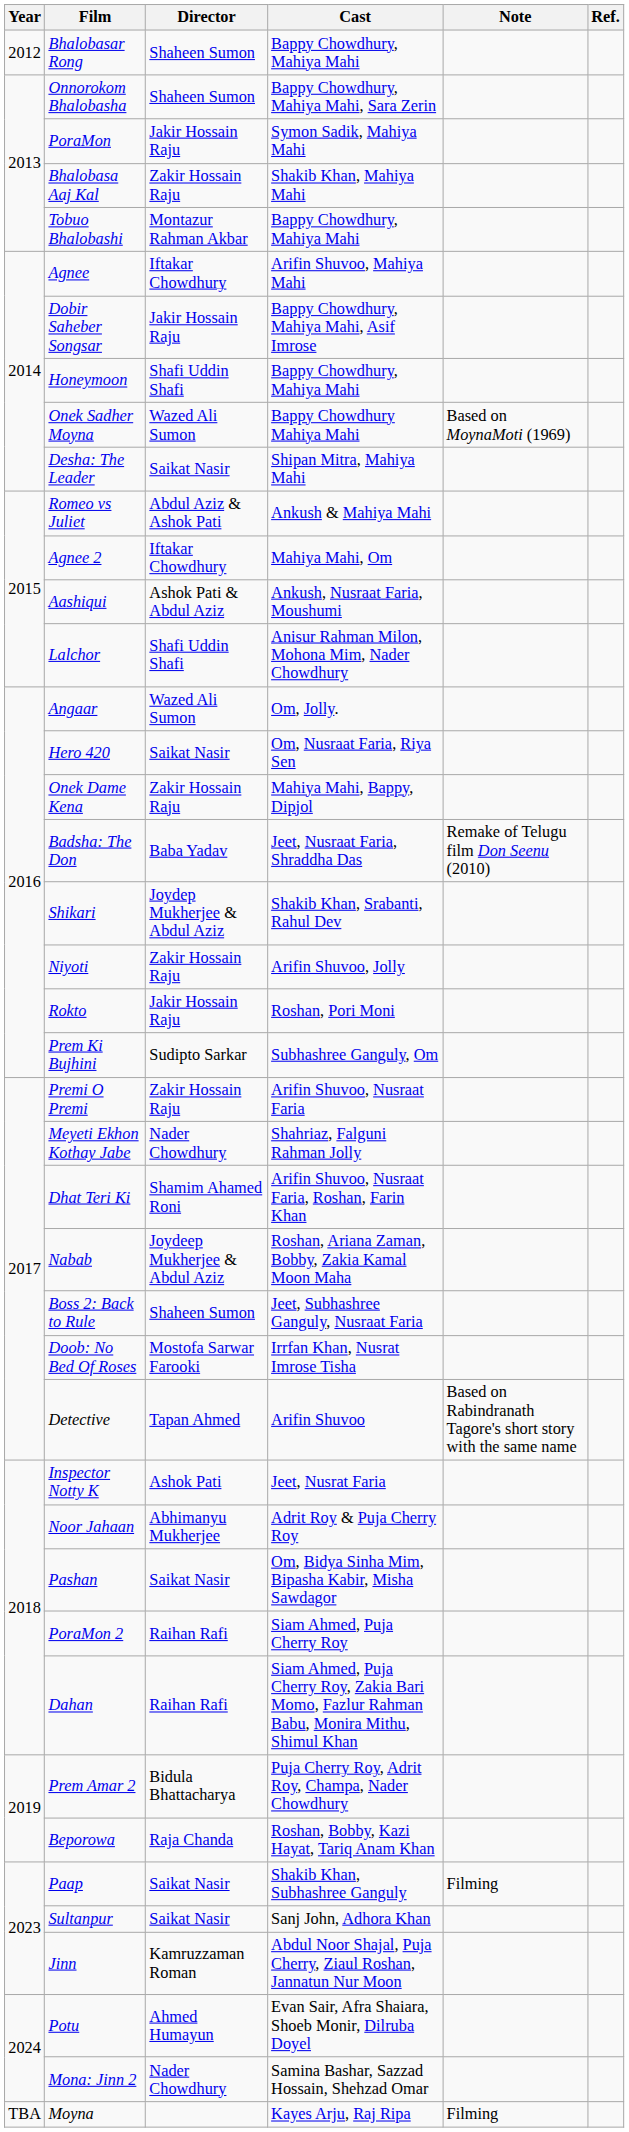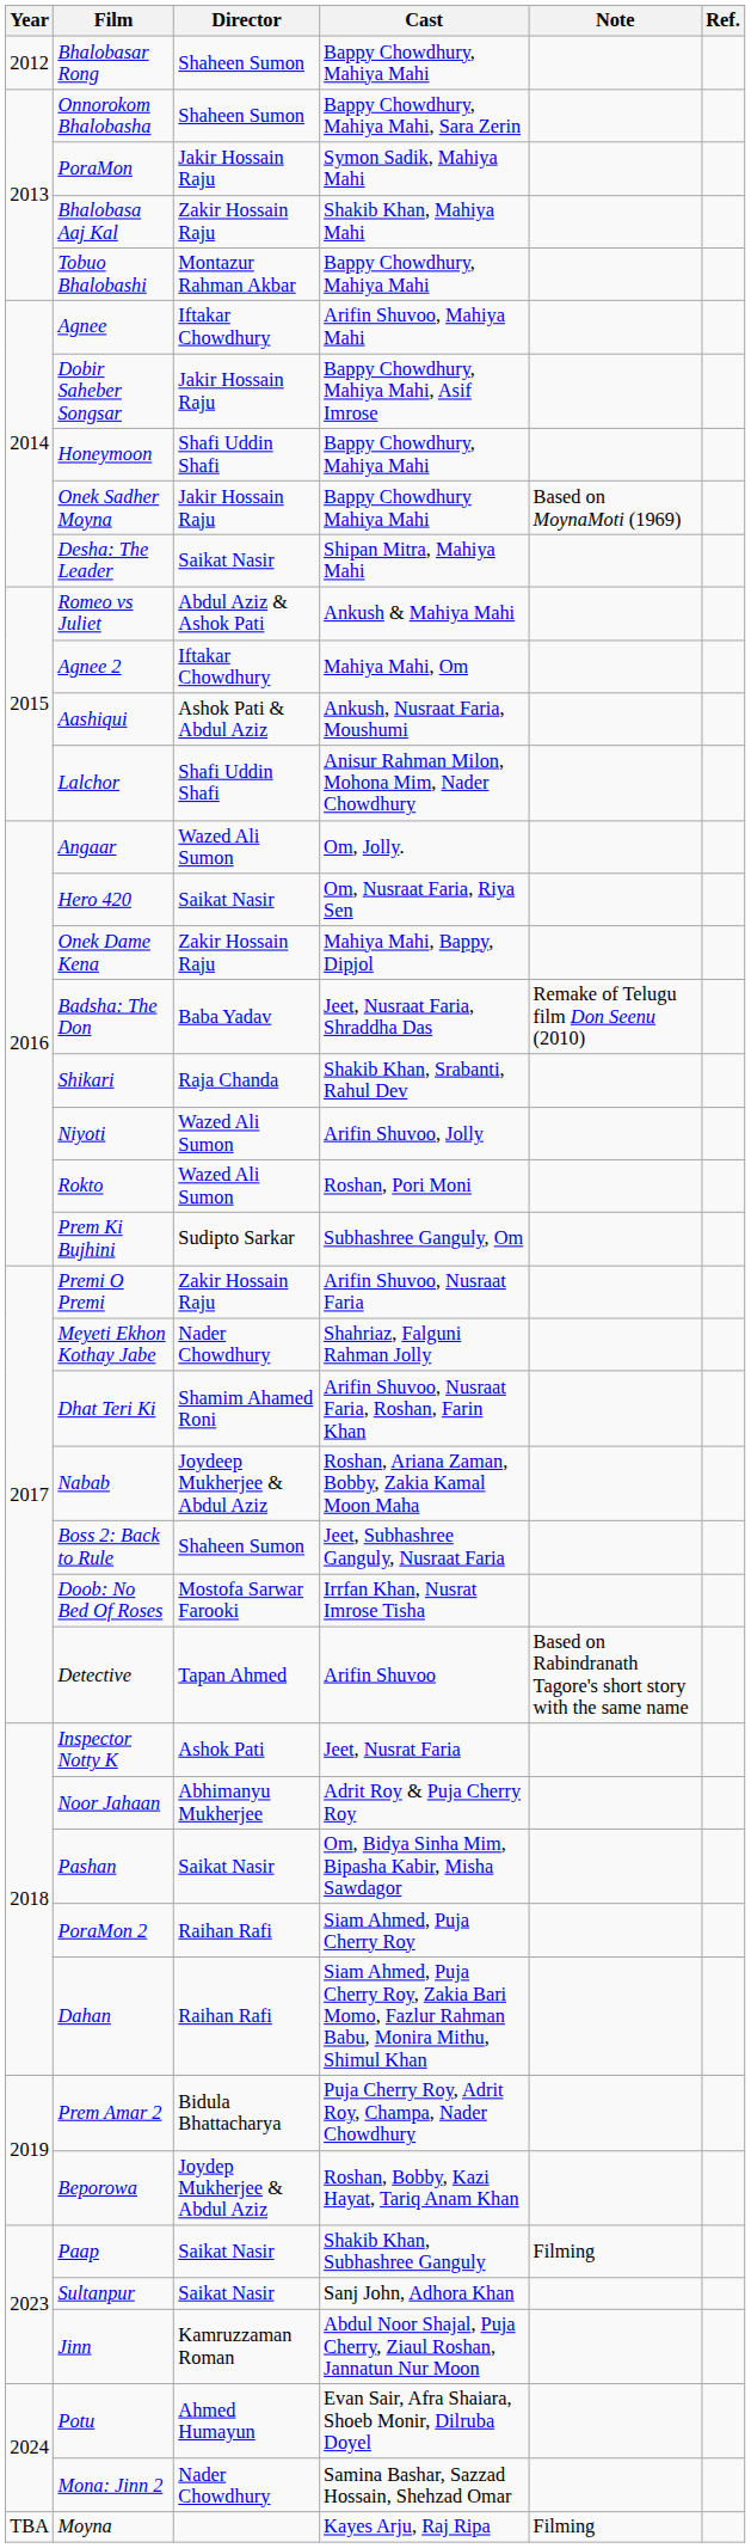 <table class="wikitable">
 <tr>
 <th>Year</th>
 <th>Film</th>
 <th>Director</th>
 <th>Cast</th>
 <th>Note</th>
 <th>Ref.</th>
 </tr>
 <tr>
 <td rowspan="1">2012</td>
 <td><em><a href='#'>Bhalobasar Rong</a></em></td>
 <td><a href='#'>Shaheen Sumon</a></td>
 <td><a href='#'>Bappy Chowdhury</a>, <a href='#'>Mahiya Mahi</a></td>
 <td></td>
 <td></td>
 </tr>
 <tr>
 <td rowspan="4">2013</td>
 <td><em><a href='#'>Onnorokom Bhalobasha</a></em></td>
 <td><a href='#'>Shaheen Sumon</a></td>
 <td><a href='#'>Bappy Chowdhury</a>, <a href='#'>Mahiya Mahi</a>, <a href='#'>Sara Zerin</a></td>
 <td></td>
 <td></td>
 </tr>
 <tr>
 <td><em><a href='#'>PoraMon</a></em></td>
 <td><a href='#'>Jakir Hossain Raju</a></td>
 <td><a href='#'>Symon Sadik</a>, <a href='#'>Mahiya Mahi</a></td>
 <td></td>
 <td></td>
 </tr>
 <tr>
 <td><em><a href='#'>Bhalobasa Aaj Kal</a></em></td>
 <td><a href='#'>Zakir Hossain Raju</a></td>
 <td><a href='#'>Shakib Khan</a>, <a href='#'>Mahiya Mahi</a></td>
 <td></td>
 <td></td>
 </tr>
 <tr>
 <td><em><a href='#'>Tobuo Bhalobashi</a></em></td>
 <td><a href='#'>Montazur Rahman Akbar</a></td>
 <td><a href='#'>Bappy Chowdhury</a>, <a href='#'>Mahiya Mahi</a></td>
 <td></td>
 <td></td>
 </tr>
 <tr>
 <td rowspan="5">2014</td>
 <td><em><a href='#'>Agnee</a></em></td>
 <td><a href='#'>Iftakar Chowdhury</a></td>
 <td><a href='#'>Arifin Shuvoo</a>, <a href='#'>Mahiya Mahi</a></td>
 <td></td>
 <td></td>
 </tr>
 <tr>
 <td><em><a href='#'>Dobir Saheber Songsar</a></em></td>
 <td><a href='#'>Jakir Hossain Raju</a></td>
 <td><a href='#'>Bappy Chowdhury</a>, <a href='#'>Mahiya Mahi</a>, <a href='#'>Asif Imrose</a></td>
 <td></td>
 <td></td>
 </tr>
 <tr>
 <td><em><a href='#'>Honeymoon</a></em></td>
 <td><a href='#'>Shafi Uddin Shafi</a></td>
 <td><a href='#'>Bappy Chowdhury</a>, <a href='#'>Mahiya Mahi</a></td>
 <td></td>
 <td></td>
 </tr>
 <tr>
 <td><em><a href='#'>Onek Sadher Moyna</a></em></td>
-<td><a href='#'>Wazed Ali Sumon</a></td>
+<td><a href='#'>Jakir Hossain Raju</a></td>
 <td><a href='#'>Bappy Chowdhury</a><br><a href='#'>Mahiya Mahi</a></td>
 <td>Based on <em>MoynaMoti</em> (1969)</td>
 <td></td>
 </tr>
 <tr>
 <td><em><a href='#'>Desha: The Leader</a></em></td>
 <td><a href='#'>Saikat Nasir</a></td>
 <td><a href='#'>Shipan Mitra</a>, <a href='#'>Mahiya Mahi</a></td>
 <td></td>
 <td></td>
 </tr>
 <tr>
 <td rowspan="4">2015</td>
 <td><em><a href='#'>Romeo vs Juliet</a></em></td>
 <td><a href='#'>Abdul Aziz</a> & <a href='#'>Ashok Pati</a></td>
 <td><a href='#'>Ankush</a> & <a href='#'>Mahiya Mahi</a></td>
 <td></td>
 <td></td>
 </tr>
 <tr>
 <td><em><a href='#'>Agnee 2</a></em></td>
 <td><a href='#'>Iftakar Chowdhury</a></td>
 <td><a href='#'>Mahiya Mahi</a>, <a href='#'>Om</a></td>
 <td></td>
 <td></td>
 </tr>
 <tr>
 <td><em><a href='#'>Aashiqui</a></em></td>
 <td>Ashok Pati & <a href='#'>Abdul Aziz</a></td>
 <td><a href='#'>Ankush</a>, <a href='#'>Nusraat Faria</a>, <a href='#'>Moushumi</a></td>
 <td></td>
 <td></td>
 </tr>
 <tr>
 <td><em><a href='#'>Lalchor</a></em></td>
 <td><a href='#'>Shafi Uddin Shafi</a></td>
 <td><a href='#'>Anisur Rahman Milon</a>, <a href='#'>Mohona Mim</a>, <a href='#'>Nader Chowdhury</a></td>
 <td></td>
 <td></td>
 </tr>
 <tr>
 <td rowspan="8">2016</td>
 <td><em><a href='#'>Angaar</a></em></td>
 <td><a href='#'>Wazed Ali Sumon</a></td>
 <td><a href='#'>Om</a>, <a href='#'>Jolly</a>.</td>
 <td></td>
 <td></td>
 </tr>
 <tr>
 <td><em><a href='#'>Hero 420</a></em></td>
 <td><a href='#'>Saikat Nasir</a></td>
 <td><a href='#'>Om</a>, <a href='#'>Nusraat Faria</a>, <a href='#'>Riya Sen</a></td>
 <td></td>
 <td></td>
 </tr>
 <tr>
 <td><em><a href='#'>Onek Dame Kena</a></em></td>
 <td><a href='#'>Zakir Hossain Raju</a></td>
 <td><a href='#'>Mahiya Mahi</a>, <a href='#'>Bappy</a>, <a href='#'>Dipjol</a></td>
 <td></td>
 <td></td>
 </tr>
 <tr>
 <td><em><a href='#'>Badsha: The Don</a></em></td>
 <td><a href='#'>Baba Yadav</a></td>
 <td><a href='#'>Jeet</a>, <a href='#'>Nusraat Faria</a>, <a href='#'>Shraddha Das</a></td>
 <td>Remake of Telugu film <em><a href='#'>Don Seenu</a></em> (2010)</td>
 <td></td>
 </tr>
 <tr>
 <td><em><a href='#'>Shikari</a></em></td>
-<td><a href='#'>Joydep Mukherjee</a> & <a href='#'>Abdul Aziz</a></td>
+<td><a href='#'>Raja Chanda</a></td>
 <td><a href='#'>Shakib Khan</a>, <a href='#'>Srabanti</a>, <a href='#'>Rahul Dev</a></td>
 <td></td>
 <td></td>
 </tr>
 <tr>
 <td><em><a href='#'>Niyoti</a></em></td>
-<td><a href='#'>Zakir Hossain Raju</a></td>
+<td><a href='#'>Wazed Ali Sumon</a></td>
 <td><a href='#'>Arifin Shuvoo</a>, <a href='#'>Jolly</a></td>
 <td></td>
 <td></td>
 </tr>
 <tr>
 <td><em><a href='#'>Rokto</a></em></td>
-<td><a href='#'>Jakir Hossain Raju</a></td>
+<td><a href='#'>Wazed Ali Sumon</a></td>
 <td><a href='#'>Roshan</a>, <a href='#'>Pori Moni</a></td>
 <td></td>
 <td></td>
 </tr>
 <tr>
 <td><em><a href='#'>Prem Ki Bujhini</a></em></td>
 <td>Sudipto Sarkar</td>
 <td><a href='#'>Subhashree Ganguly</a>, <a href='#'>Om</a></td>
 <td></td>
 <td></td>
 </tr>
 <tr>
 <td rowspan="7">2017</td>
 <td><em><a href='#'>Premi O Premi</a></em></td>
 <td><a href='#'>Zakir Hossain Raju</a></td>
 <td><a href='#'>Arifin Shuvoo</a>, <a href='#'>Nusraat Faria</a></td>
 <td></td>
 <td></td>
 </tr>
 <tr>
 <td><em><a href='#'>Meyeti Ekhon Kothay Jabe</a></em></td>
 <td><a href='#'>Nader Chowdhury</a></td>
 <td><a href='#'>Shahriaz</a>, <a href='#'>Falguni Rahman Jolly</a></td>
 <td></td>
 <td></td>
 </tr>
 <tr>
 <td><em><a href='#'>Dhat Teri Ki</a></em></td>
 <td><a href='#'>Shamim Ahamed Roni</a></td>
 <td><a href='#'>Arifin Shuvoo</a>, <a href='#'>Nusraat Faria</a>, <a href='#'>Roshan</a>, <a href='#'>Farin Khan</a></td>
 <td></td>
 <td></td>
 </tr>
 <tr>
 <td><em><a href='#'>Nabab</a></em></td>
 <td><a href='#'>Joydeep Mukherjee</a> & <a href='#'>Abdul Aziz</a></td>
 <td><a href='#'>Roshan</a>, <a href='#'>Ariana Zaman</a>, <a href='#'>Bobby</a>, <a href='#'>Zakia Kamal Moon Maha</a></td>
 <td></td>
 <td></td>
 </tr>
 <tr>
 <td><em><a href='#'>Boss 2: Back to Rule</a></em></td>
 <td><a href='#'>Shaheen Sumon</a></td>
 <td><a href='#'>Jeet</a>, <a href='#'>Subhashree Ganguly</a>, <a href='#'>Nusraat Faria</a></td>
 <td></td>
 <td></td>
 </tr>
 <tr>
 <td><em><a href='#'>Doob: No Bed Of Roses</a></em></td>
 <td><a href='#'>Mostofa Sarwar Farooki</a></td>
 <td><a href='#'>Irrfan Khan</a>, <a href='#'>Nusrat Imrose Tisha</a></td>
 <td></td>
 <td></td>
 </tr>
 <tr>
 <td><em>Detective</em></td>
 <td><a href='#'>Tapan Ahmed</a></td>
 <td><a href='#'>Arifin Shuvoo</a></td>
 <td>Based on Rabindranath Tagore's short story with the same name</td>
 <td></td>
 </tr>
 <tr>
 <td rowspan="5" align="center">2018</td>
 <td><em><a href='#'>Inspector Notty K</a></em></td>
 <td><a href='#'>Ashok Pati</a></td>
 <td><a href='#'>Jeet</a>, <a href='#'>Nusrat Faria</a></td>
 <td></td>
 <td></td>
 </tr>
 <tr>
 <td><em><a href='#'>Noor Jahaan</a></em></td>
 <td><a href='#'>Abhimanyu Mukherjee</a></td>
 <td><a href='#'>Adrit Roy</a> & <a href='#'>Puja Cherry Roy</a></td>
 <td></td>
 <td></td>
 </tr>
 <tr>
 <td><em><a href='#'>Pashan</a></em></td>
 <td><a href='#'>Saikat Nasir</a></td>
 <td><a href='#'>Om</a>, <a href='#'>Bidya Sinha Mim</a>, <a href='#'>Bipasha Kabir</a>, <a href='#'>Misha Sawdagor</a></td>
 <td></td>
 <td></td>
 </tr>
 <tr>
 <td><em><a href='#'>PoraMon 2</a></em></td>
 <td><a href='#'>Raihan Rafi</a></td>
 <td><a href='#'>Siam Ahmed</a>, <a href='#'>Puja Cherry Roy</a></td>
 <td></td>
 <td></td>
 </tr>
 <tr>
 <td><em><a href='#'>Dahan</a></em></td>
 <td><a href='#'>Raihan Rafi</a></td>
 <td><a href='#'>Siam Ahmed</a>, <a href='#'>Puja Cherry Roy</a>, <a href='#'>Zakia Bari Momo</a>, <a href='#'>Fazlur Rahman Babu</a>, <a href='#'>Monira Mithu</a>, <a href='#'>Shimul Khan</a></td>
 <td></td>
 <td></td>
 </tr>
 <tr>
 <td rowspan=2>2019</td>
 <td><em><a href='#'>Prem Amar 2</a></em></td>
 <td>Bidula Bhattacharya</td>
 <td><a href='#'>Puja Cherry Roy</a>, <a href='#'>Adrit Roy</a>, <a href='#'>Champa</a>, <a href='#'>Nader Chowdhury</a></td>
 <td></td>
 <td></td>
 </tr>
 <tr>
 <td><em><a href='#'>Beporowa</a></em></td>
-<td><a href='#'>Raja Chanda</a></td>
+<td><a href='#'>Joydep Mukherjee</a> & <a href='#'>Abdul Aziz</a></td>
 <td><a href='#'>Roshan</a>, <a href='#'>Bobby</a>, <a href='#'>Kazi Hayat</a>, <a href='#'>Tariq Anam Khan</a></td>
 <td></td>
 <td></td>
 </tr>
 <tr>
 <td rowspan="3">2023</td>
 <td><em><a href='#'>Paap</a></em></td>
 <td><a href='#'>Saikat Nasir</a></td>
 <td><a href='#'>Shakib Khan</a>, <a href='#'>Subhashree Ganguly</a></td>
 <td>Filming</td>
 <td></td>
 </tr>
 <tr>
 <td><a href='#'><em>Sultanpur</em></a></td>
 <td><a href='#'>Saikat Nasir</a></td>
 <td>Sanj John, <a href='#'>Adhora Khan</a></td>
 <td></td>
 <td></td>
 </tr>
 <tr>
 <td><a href='#'><em>Jinn</em></a></td>
 <td>Kamruzzaman Roman</td>
 <td><a href='#'>Abdul Noor Shajal</a>, <a href='#'>Puja Cherry</a>, <a href='#'>Ziaul Roshan</a>, <a href='#'>Jannatun Nur Moon</a></td>
 <td></td>
 <td></td>
 </tr>
 <tr>
 <td rowspan="2">2024</td>
 <td><em><a href='#'>Potu</a></em></td>
 <td><a href='#'>Ahmed Humayun</a></td>
 <td>Evan Sair, Afra Shaiara, Shoeb Monir, <a href='#'>Dilruba Doyel</a></td>
 <td></td>
 <td></td>
 </tr>
 <tr>
 <td><em><a href='#'>Mona: Jinn 2</a></em></td>
 <td><a href='#'>Nader Chowdhury</a></td>
 <td>Samina Bashar, Sazzad Hossain, Shehzad Omar</td>
 <td></td>
 </tr>
 <tr>
 <td>TBA</td>
 <td><em>Moyna</em> </td>
 <td></td>
 <td><a href='#'>Kayes Arju</a>, <a href='#'>Raj Ripa</a></td>
 <td>Filming</td>
 <td></td>
 </tr>
 </table>
